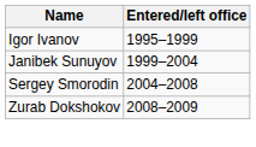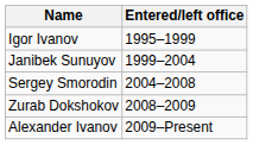 <table class="wikitable">
 <tr>
 <th>Name</th>
 <th>Entered/left office</th>
 </tr>
 <tr>
 <td>Igor Ivanov</td>
 <td>1995–1999</td>
 </tr>
 <tr>
 <td>Janibek Sunuyov</td>
 <td>1999–2004</td>
 </tr>
 <tr>
 <td>Sergey Smorodin</td>
 <td>2004–2008</td>
 </tr>
 <tr>
 <td>Zurab Dokshokov</td>
 <td>2008–2009</td>
 </tr>
+<tr>
+<td>Alexander Ivanov</td>
+<td>2009–Present</td>
+</tr>
 </table>
